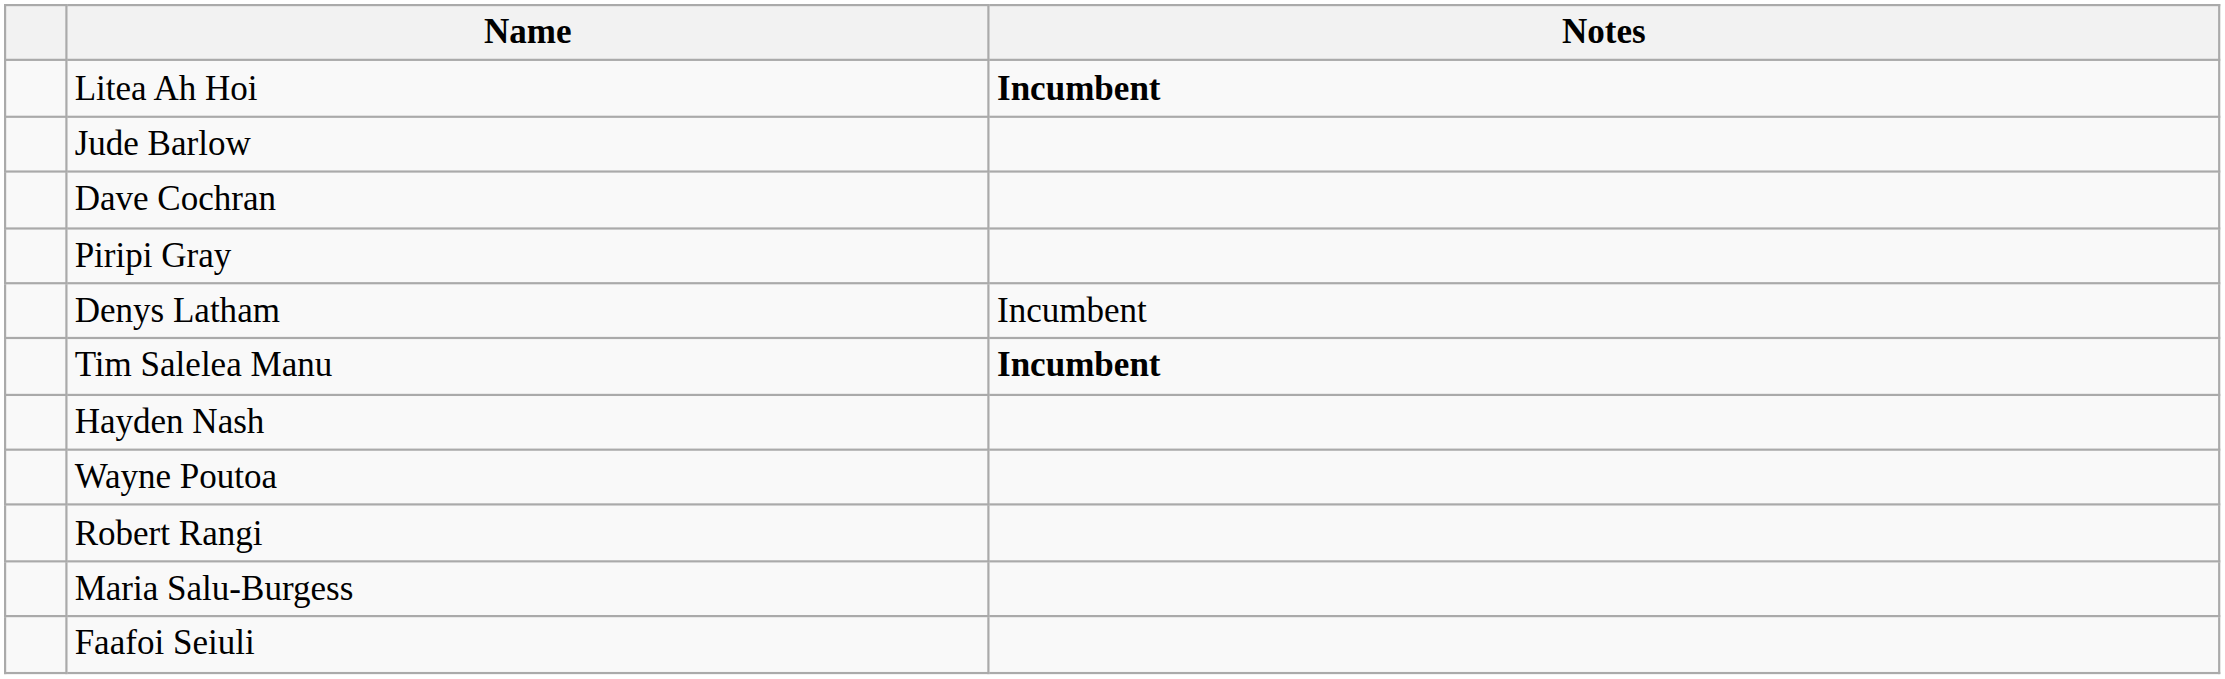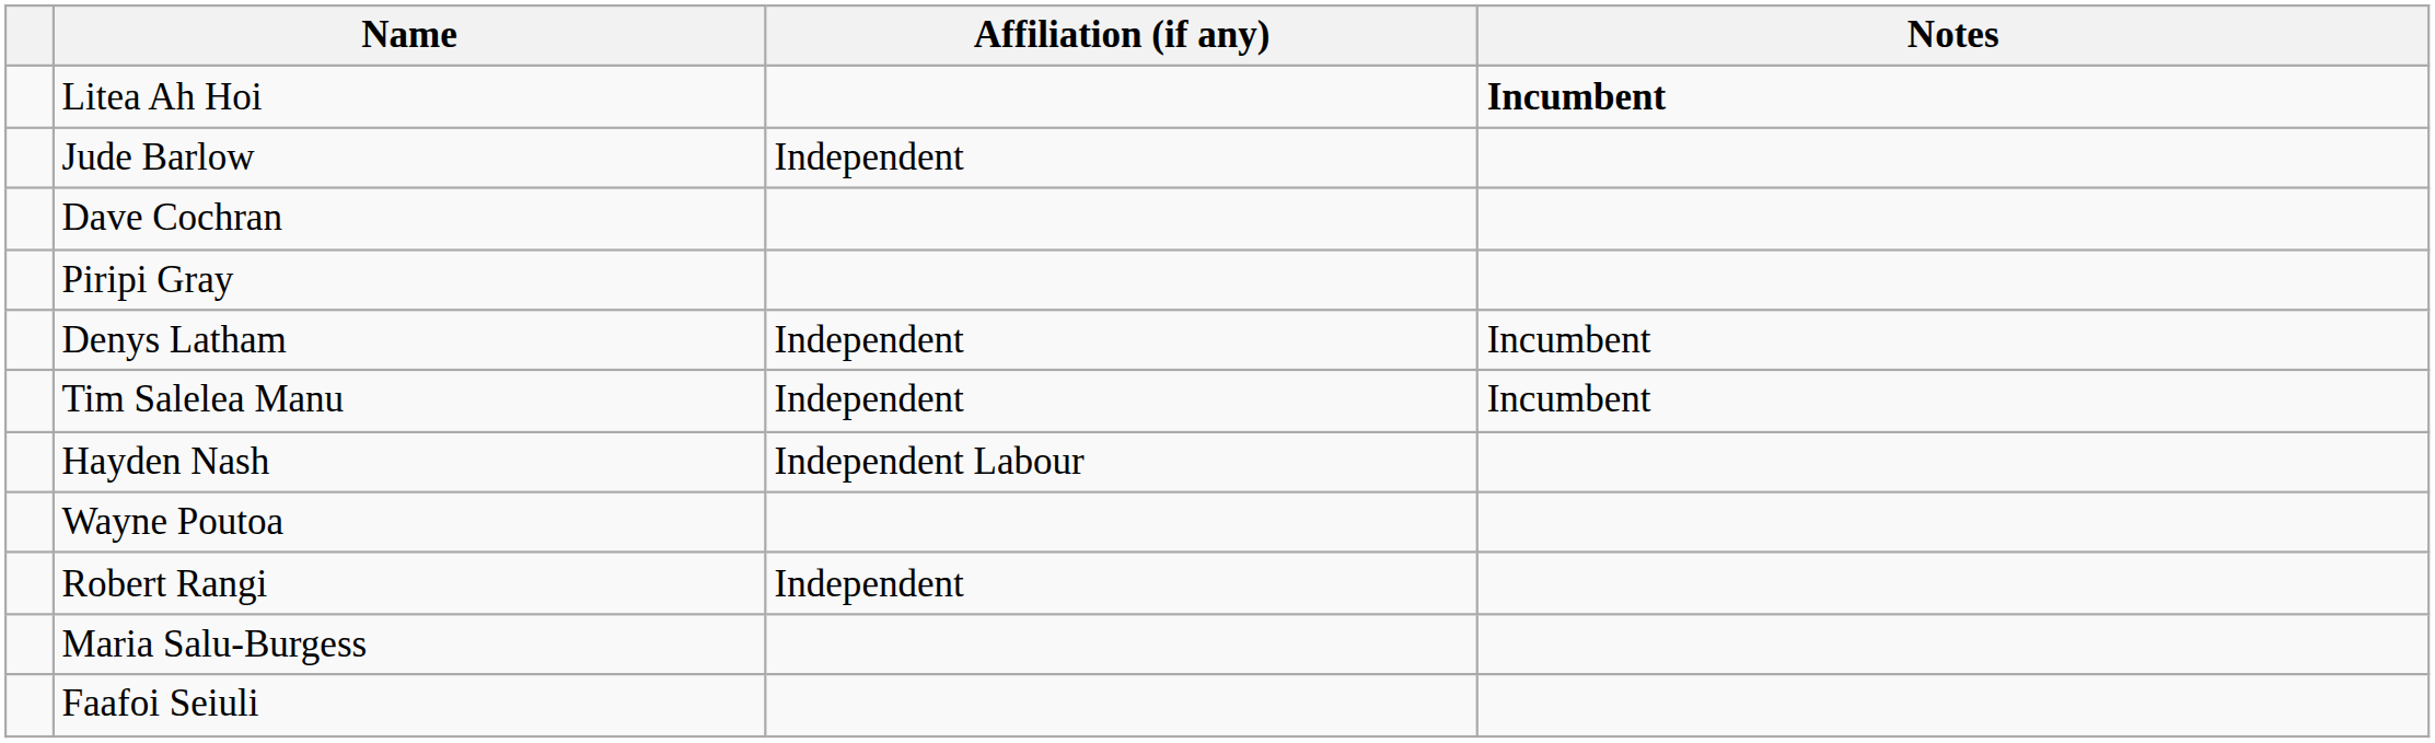 <table class="wikitable" width="51%">
 <tr>
 <th width="1%"></th>
 <th width="15%">Name</th>
+<th width="15%">Affiliation (if any)</th>
 <th width="20%">Notes</th>
 </tr>
 <tr>
 <td></td>
 <td>Litea Ah Hoi</td>
+<td></td>
 <td><strong>Incumbent</strong></td>
 </tr>
 <tr>
 <td bgcolor=></td>
 <td>Jude Barlow</td>
+<td>Independent</td>
 <td></td>
 </tr>
 <tr>
 <td></td>
 <td>Dave Cochran</td>
 <td></td>
+<td></td>
 </tr>
 <tr>
 <td></td>
 <td>Piripi Gray</td>
 <td></td>
+<td></td>
 </tr>
 <tr>
 <td bgcolor=></td>
 <td>Denys Latham</td>
+<td>Independent</td>
 <td>Incumbent</td>
 </tr>
 <tr>
 <td bgcolor=></td>
 <td>Tim Salelea Manu</td>
-<td><strong>Incumbent</strong></td>
+<td>Independent</td>
+<td>Incumbent</td>
 </tr>
 <tr>
 <td bgcolor=></td>
 <td>Hayden Nash</td>
+<td>Independent Labour</td>
 <td></td>
 </tr>
 <tr>
 <td></td>
 <td>Wayne Poutoa</td>
 <td></td>
+<td></td>
 </tr>
 <tr>
 <td bgcolor=></td>
 <td>Robert Rangi</td>
+<td>Independent</td>
 <td></td>
 </tr>
 <tr>
 <td></td>
 <td>Maria Salu-Burgess</td>
 <td></td>
+<td></td>
 </tr>
 <tr>
 <td></td>
 <td>Faafoi Seiuli</td>
 <td></td>
+<td></td>
 </tr>
 </table>
